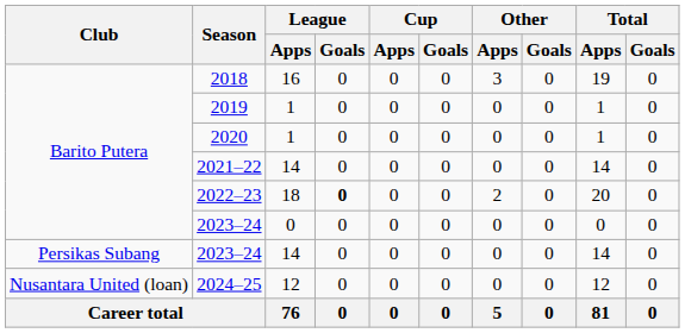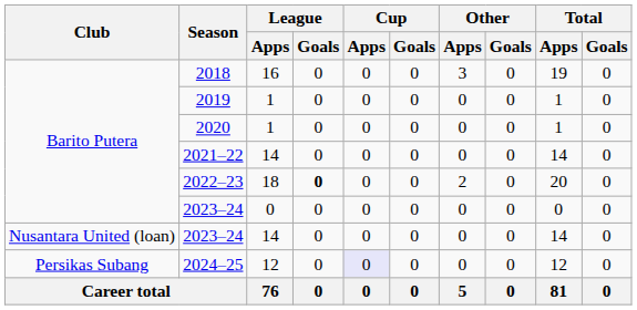 <table class="wikitable" style="text-align:center">
 <tr>
 <th rowspan="2">Club</th>
 <th rowspan="2">Season</th>
 <th colspan="2">League</th>
 <th colspan="2">Cup</th>
 <th colspan="2">Other</th>
 <th colspan="2">Total</th>
 </tr>
 <tr>
 <th>Apps</th>
 <th>Goals</th>
 <th>Apps</th>
 <th>Goals</th>
 <th>Apps</th>
 <th>Goals</th>
 <th>Apps</th>
 <th>Goals</th>
 </tr>
 <tr>
 <td rowspan="6" valign="center"><a href='#'>Barito Putera</a></td>
 <td><a href='#'>2018</a></td>
 <td>16</td>
 <td>0</td>
 <td>0</td>
 <td>0</td>
 <td>3</td>
 <td>0</td>
 <td>19</td>
 <td>0</td>
 </tr>
 <tr>
 <td><a href='#'>2019</a></td>
 <td>1</td>
 <td>0</td>
 <td>0</td>
 <td>0</td>
 <td>0</td>
 <td>0</td>
 <td>1</td>
 <td>0</td>
 </tr>
 <tr>
 <td><a href='#'>2020</a></td>
 <td>1</td>
 <td>0</td>
 <td>0</td>
 <td>0</td>
 <td>0</td>
 <td>0</td>
 <td>1</td>
 <td>0</td>
 </tr>
 <tr>
 <td><a href='#'>2021–22</a></td>
 <td>14</td>
 <td>0</td>
 <td>0</td>
 <td>0</td>
 <td>0</td>
 <td>0</td>
 <td>14</td>
 <td>0</td>
 </tr>
 <tr>
 <td><a href='#'>2022–23</a></td>
 <td>18</td>
 <td><strong>0</strong></td>
 <td>0</td>
 <td>0</td>
 <td>2</td>
 <td>0</td>
 <td>20</td>
 <td>0</td>
 </tr>
 <tr>
 <td><a href='#'>2023–24</a></td>
 <td>0</td>
 <td>0</td>
 <td>0</td>
 <td>0</td>
 <td>0</td>
 <td>0</td>
 <td>0</td>
 <td>0</td>
 </tr>
 <tr>
-<td rowspan="1"><a href='#'>Persikas Subang</a></td>
+<td rowspan="1"><a href='#'>Nusantara United</a> (loan)</td>
 <td><a href='#'>2023–24</a></td>
 <td>14</td>
 <td>0</td>
 <td>0</td>
 <td>0</td>
 <td>0</td>
 <td>0</td>
 <td>14</td>
 <td>0</td>
 </tr>
 <tr>
-<td rowspan="1"><a href='#'>Nusantara United</a> (loan)</td>
+<td rowspan="1"><a href='#'>Persikas Subang</a></td>
 <td><a href='#'>2024–25</a></td>
 <td>12</td>
 <td>0</td>
-<td>0</td>
+<td style="background: lavender;">0</td>
 <td>0</td>
 <td>0</td>
 <td>0</td>
 <td>12</td>
 <td>0</td>
 </tr>
 <tr>
 <th colspan="2">Career total</th>
 <th>76</th>
 <th>0</th>
 <th>0</th>
 <th>0</th>
 <th>5</th>
 <th>0</th>
 <th>81</th>
 <th>0</th>
 </tr>
 </table>
